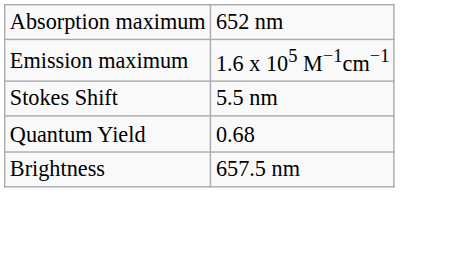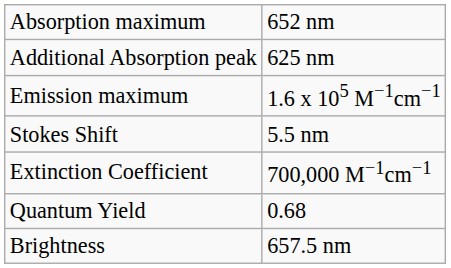 <table class="wikitable">
 <tr>
 <td>Absorption maximum</td>
 <td>652 nm</td>
+</tr>
+<tr>
+<td>Additional Absorption peak</td>
+<td>625 nm</td>
 </tr>
 <tr>
 <td>Emission maximum</td>
 <td>1.6 x 10<sup>5</sup> M<sup>−1</sup>cm<sup>−1</sup></td>
 </tr>
 <tr>
 <td>Stokes Shift</td>
 <td>5.5 nm</td>
 </tr>
 <tr>
+<td>Extinction Coefficient</td>
+<td>700,000 M<sup>−1</sup>cm<sup>−1</sup></td>
+</tr>
+<tr>
 <td>Quantum Yield</td>
 <td>0.68</td>
 </tr>
 <tr>
 <td>Brightness</td>
 <td>657.5 nm</td>
 </tr>
 </table>
